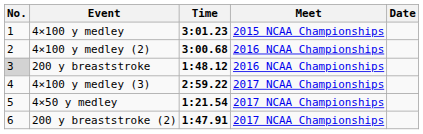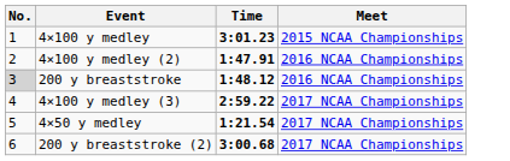 <table class="wikitable sortable">
 <tr>
 <th>No.</th>
 <th>Event</th>
 <th>Time</th>
 <th>Meet</th>
-<th>Date</th>
 </tr>
 <tr>
 <td>1</td>
 <td>4×100 y medley</td>
 <td><strong>3:01.23</strong></td>
 <td><a href='#'>2015 NCAA Championships</a></td>
-<td></td>
 </tr>
 <tr>
 <td>2</td>
 <td>4×100 y medley (2)</td>
-<td><strong>3:00.68</strong></td>
+<td><strong>1:47.91</strong></td>
 <td><a href='#'>2016 NCAA Championships</a></td>
-<td></td>
 </tr>
 <tr>
 <td style="background: lightgrey;">3</td>
 <td>200 y breaststroke</td>
 <td><strong>1:48.12</strong></td>
 <td><a href='#'>2016 NCAA Championships</a></td>
-<td></td>
 </tr>
 <tr>
 <td>4</td>
 <td>4×100 y medley (3)</td>
 <td><strong>2:59.22</strong></td>
 <td><a href='#'>2017 NCAA Championships</a></td>
-<td></td>
 </tr>
 <tr>
 <td>5</td>
 <td>4×50 y medley</td>
 <td><strong>1:21.54</strong></td>
 <td><a href='#'>2017 NCAA Championships</a></td>
-<td></td>
 </tr>
 <tr>
 <td>6</td>
 <td>200 y breaststroke (2)</td>
-<td><strong>1:47.91</strong></td>
+<td><strong>3:00.68</strong></td>
 <td><a href='#'>2017 NCAA Championships</a></td>
-<td></td>
 </tr>
 </table>
